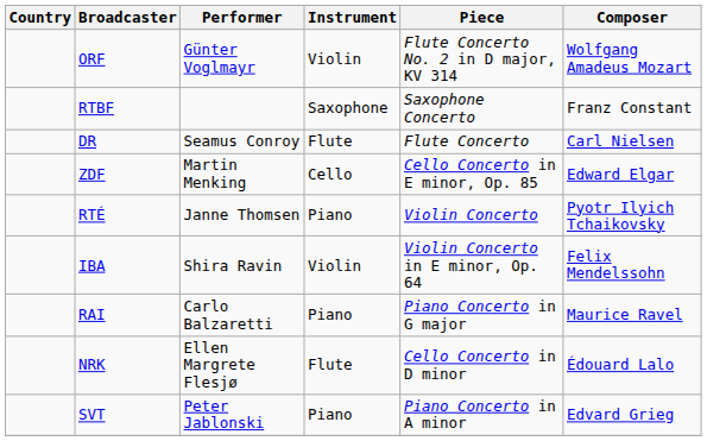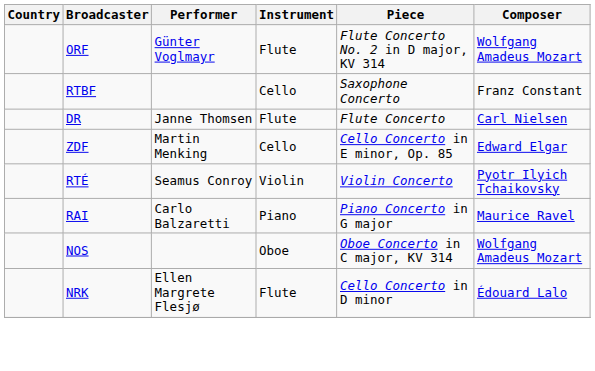 <table class="wikitable" style="text-align: left;">
 <tr>
 <th>Country</th>
 <th>Broadcaster</th>
 <th>Performer</th>
 <th>Instrument</th>
 <th>Piece</th>
 <th>Composer</th>
 </tr>
 <tr>
 <td></td>
 <td><a href='#'>ORF</a></td>
 <td><a href='#'>Günter Voglmayr</a></td>
-<td>Violin</td>
+<td>Flute</td>
 <td><em>Flute Concerto No. 2</em> in D major, KV 314</td>
 <td><a href='#'>Wolfgang Amadeus Mozart</a></td>
 </tr>
 <tr>
 <td></td>
 <td><a href='#'>RTBF</a></td>
 <td></td>
-<td>Saxophone</td>
+<td>Cello</td>
 <td><em>Saxophone Concerto</em></td>
 <td>Franz Constant</td>
 </tr>
 <tr>
 <td></td>
 <td><a href='#'>DR</a></td>
-<td>Seamus Conroy</td>
+<td>Janne Thomsen</td>
 <td>Flute</td>
 <td><em>Flute Concerto</em></td>
 <td><a href='#'>Carl Nielsen</a></td>
 </tr>
 <tr>
 <td></td>
 <td><a href='#'>ZDF</a></td>
 <td>Martin Menking</td>
 <td>Cello</td>
 <td><em><a href='#'>Cello Concerto</a></em> in E minor, Op. 85</td>
 <td><a href='#'>Edward Elgar</a></td>
 </tr>
 <tr>
 <td></td>
 <td><a href='#'>RTÉ</a></td>
-<td>Janne Thomsen</td>
-<td>Piano</td>
+<td>Seamus Conroy</td>
+<td>Violin</td>
 <td><em><a href='#'>Violin Concerto</a></em></td>
 <td><a href='#'>Pyotr Ilyich Tchaikovsky</a></td>
-</tr>
-<tr>
-<td></td>
-<td><a href='#'>IBA</a></td>
-<td>Shira Ravin</td>
-<td>Violin</td>
-<td><em><a href='#'>Violin Concerto</a></em> in E minor, Op. 64</td>
-<td><a href='#'>Felix Mendelssohn</a></td>
 </tr>
 <tr>
 <td></td>
 <td><a href='#'>RAI</a></td>
 <td>Carlo Balzaretti</td>
 <td>Piano</td>
 <td><em><a href='#'>Piano Concerto</a></em> in G major</td>
 <td><a href='#'>Maurice Ravel</a></td>
 </tr>
 <tr>
 <td></td>
+<td><a href='#'>NOS</a></td>
+<td></td>
+<td>Oboe</td>
+<td><em><a href='#'>Oboe Concerto</a></em> in C major, KV 314</td>
+<td><a href='#'>Wolfgang Amadeus Mozart</a></td>
+</tr>
+<tr>
+<td></td>
 <td><a href='#'>NRK</a></td>
 <td>Ellen Margrete Flesjø</td>
 <td>Flute</td>
 <td><em><a href='#'>Cello Concerto</a></em> in D minor</td>
 <td><a href='#'>Édouard Lalo</a></td>
 </tr>
 <tr>
-<td></td>
-<td><a href='#'>SVT</a></td>
-<td><a href='#'>Peter Jablonski</a></td>
-<td>Piano</td>
-<td><em><a href='#'>Piano Concerto</a></em> in A minor</td>
-<td><a href='#'>Edvard Grieg</a></td>
-</tr>
-<tr>
 </tr>
 </table>
